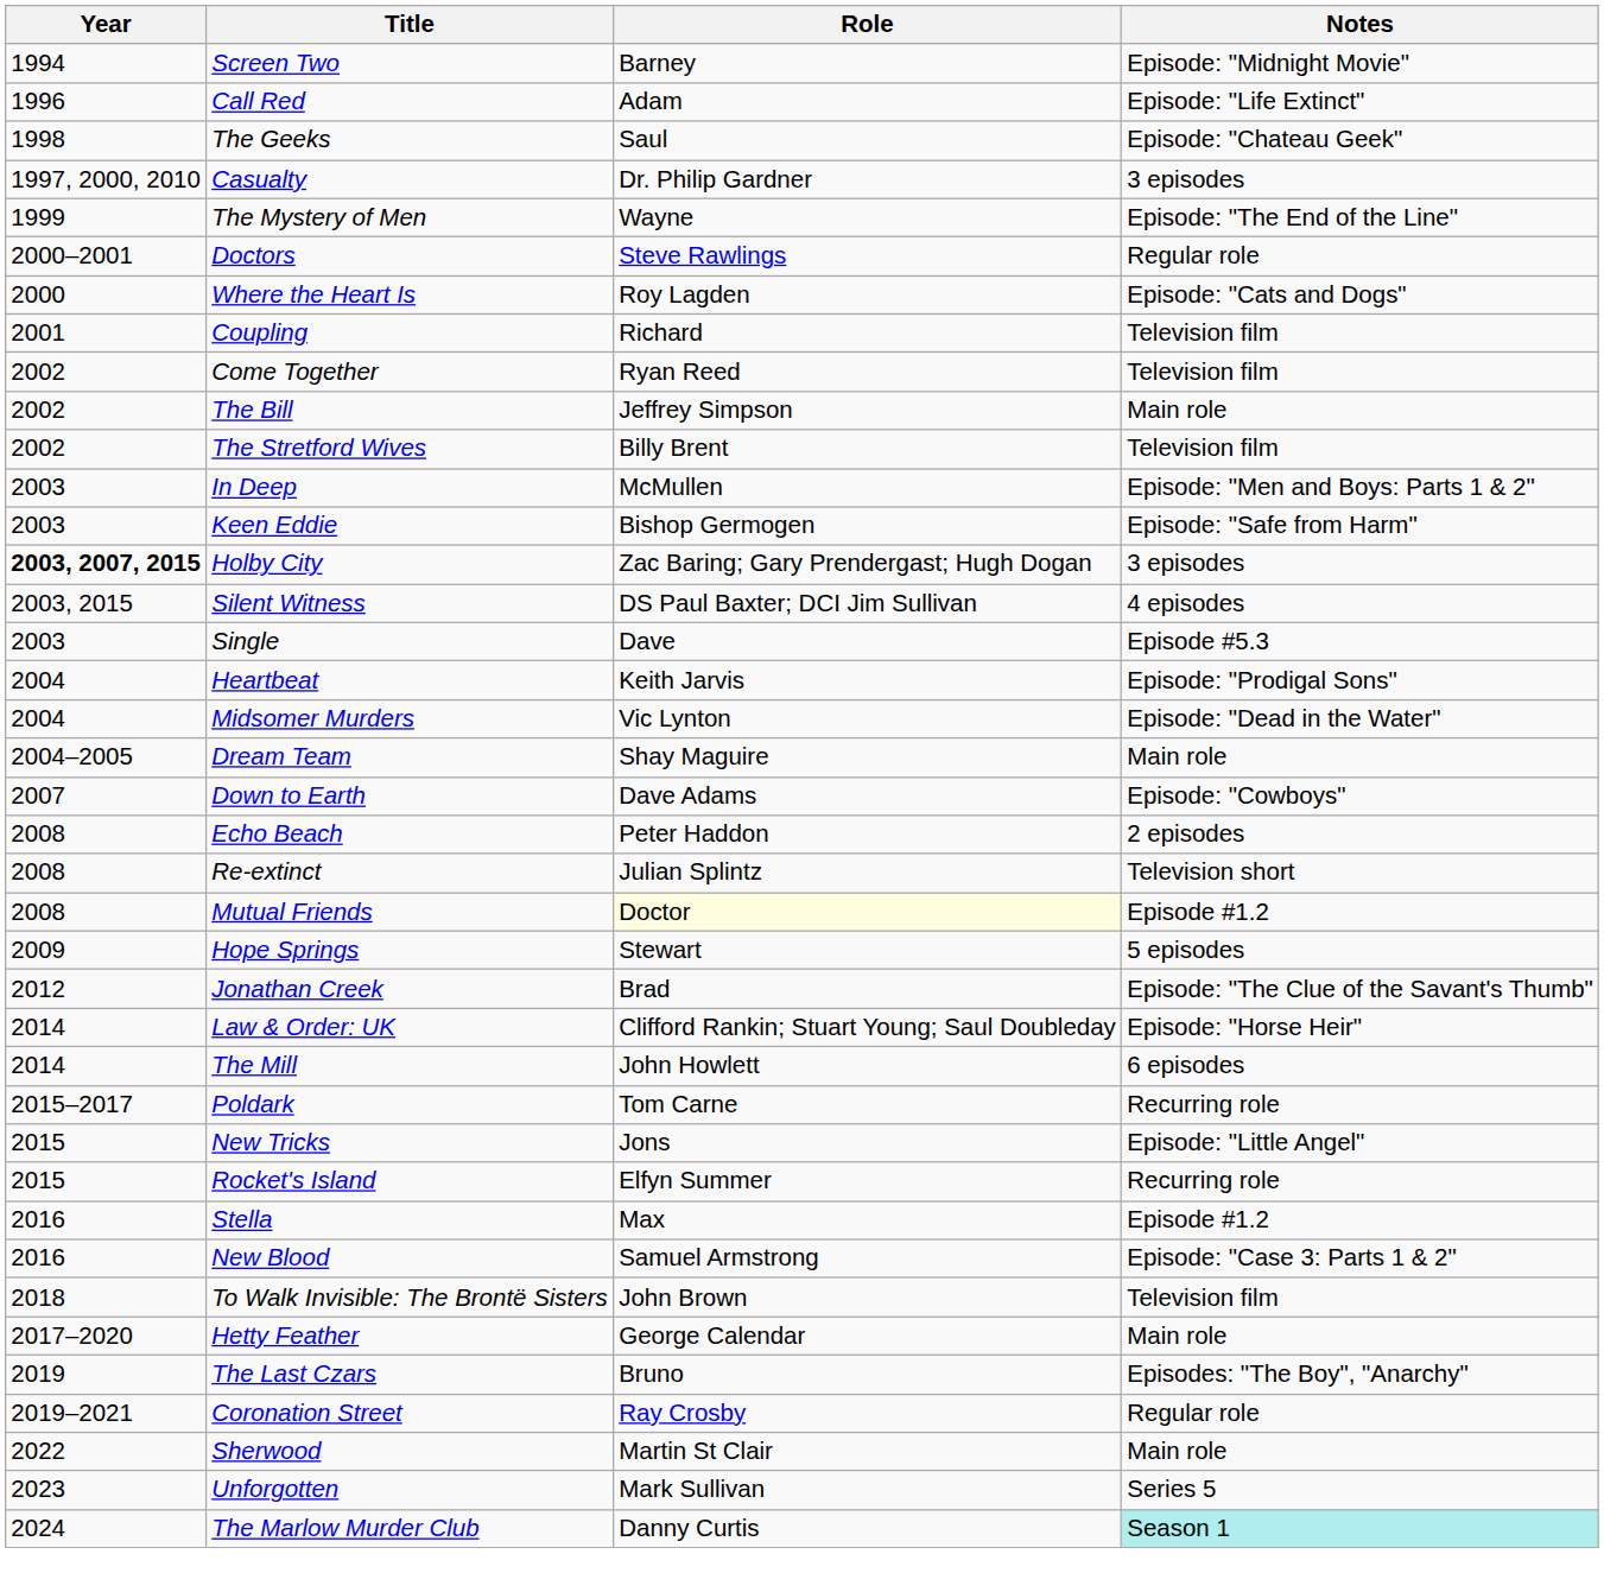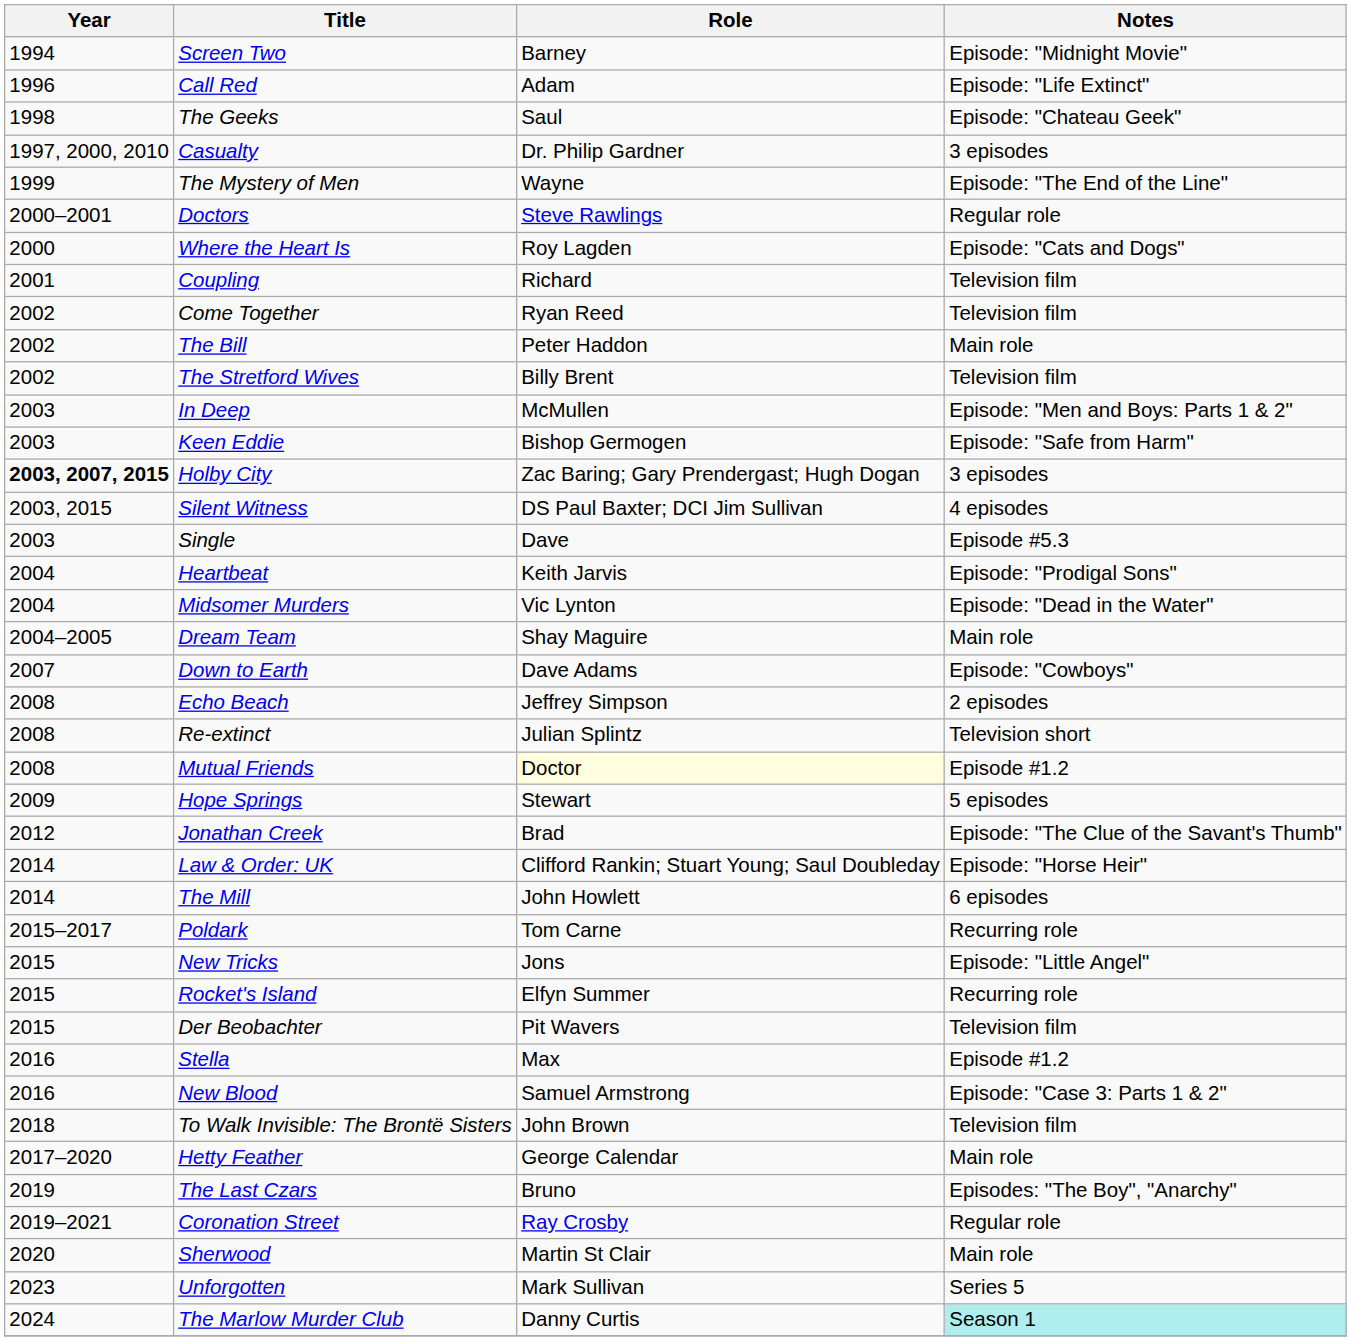 <table class="wikitable sortable">
 <tr>
 <th>Year</th>
 <th>Title</th>
 <th>Role</th>
 <th class="unsortable">Notes</th>
 </tr>
 <tr>
 <td>1994</td>
 <td><em><a href='#'>Screen Two</a></em></td>
 <td>Barney</td>
 <td>Episode: "Midnight Movie"</td>
 </tr>
 <tr>
 <td>1996</td>
 <td><em><a href='#'>Call Red</a></em></td>
 <td>Adam</td>
 <td>Episode: "Life Extinct"</td>
 </tr>
 <tr>
 <td>1998</td>
 <td><em>The Geeks</em></td>
 <td>Saul</td>
 <td>Episode: "Chateau Geek"</td>
 </tr>
 <tr>
 <td>1997, 2000, 2010</td>
 <td><em><a href='#'>Casualty</a></em></td>
 <td>Dr. Philip Gardner</td>
 <td>3 episodes</td>
 </tr>
 <tr>
 <td>1999</td>
 <td><em>The Mystery of Men</em></td>
 <td>Wayne</td>
 <td>Episode: "The End of the Line"</td>
 </tr>
 <tr>
 <td>2000–2001</td>
 <td><em><a href='#'>Doctors</a></em></td>
 <td><a href='#'>Steve Rawlings</a></td>
 <td>Regular role</td>
 </tr>
 <tr>
 <td>2000</td>
 <td><em><a href='#'>Where the Heart Is</a></em></td>
 <td>Roy Lagden</td>
 <td>Episode: "Cats and Dogs"</td>
 </tr>
 <tr>
 <td>2001</td>
 <td><em><a href='#'>Coupling</a></em></td>
 <td>Richard</td>
 <td>Television film</td>
 </tr>
 <tr>
 <td>2002</td>
 <td><em>Come Together</em></td>
 <td>Ryan Reed</td>
 <td>Television film</td>
 </tr>
 <tr>
 <td>2002</td>
 <td><em><a href='#'>The Bill</a></em></td>
-<td>Jeffrey Simpson</td>
+<td>Peter Haddon</td>
 <td>Main role</td>
 </tr>
 <tr>
 <td>2002</td>
 <td><em><a href='#'>The Stretford Wives</a></em></td>
 <td>Billy Brent</td>
 <td>Television film</td>
 </tr>
 <tr>
 <td>2003</td>
 <td><em><a href='#'>In Deep</a></em></td>
 <td>McMullen</td>
 <td>Episode: "Men and Boys: Parts 1 & 2"</td>
 </tr>
 <tr>
 <td>2003</td>
 <td><em><a href='#'>Keen Eddie</a></em></td>
 <td>Bishop Germogen</td>
 <td>Episode: "Safe from Harm"</td>
 </tr>
 <tr>
 <td><strong>2003, 2007, 2015</strong></td>
 <td><em><a href='#'>Holby City</a></em></td>
 <td>Zac Baring; Gary Prendergast; Hugh Dogan</td>
 <td>3 episodes</td>
 </tr>
 <tr>
 <td>2003, 2015</td>
 <td><em><a href='#'>Silent Witness</a></em></td>
 <td>DS Paul Baxter; DCI Jim Sullivan</td>
 <td>4 episodes</td>
 </tr>
 <tr>
 <td>2003</td>
 <td><em>Single</em></td>
 <td>Dave</td>
 <td>Episode #5.3</td>
 </tr>
 <tr>
 <td>2004</td>
 <td><em><a href='#'>Heartbeat</a></em></td>
 <td>Keith Jarvis</td>
 <td>Episode: "Prodigal Sons"</td>
 </tr>
 <tr>
 <td>2004</td>
 <td><em><a href='#'>Midsomer Murders</a></em></td>
 <td>Vic Lynton</td>
 <td>Episode: "Dead in the Water"</td>
 </tr>
 <tr>
 <td>2004–2005</td>
 <td><em><a href='#'>Dream Team</a></em></td>
 <td>Shay Maguire</td>
 <td>Main role</td>
 </tr>
 <tr>
 <td>2007</td>
 <td><em><a href='#'>Down to Earth</a></em></td>
 <td>Dave Adams</td>
 <td>Episode: "Cowboys"</td>
 </tr>
 <tr>
 <td>2008</td>
 <td><em><a href='#'>Echo Beach</a></em></td>
-<td>Peter Haddon</td>
+<td>Jeffrey Simpson</td>
 <td>2 episodes</td>
 </tr>
 <tr>
 <td>2008</td>
 <td><em>Re-extinct</em></td>
 <td>Julian Splintz</td>
 <td>Television short</td>
 </tr>
 <tr>
 <td>2008</td>
 <td><em><a href='#'>Mutual Friends</a></em></td>
 <td style="background: lightyellow;">Doctor</td>
 <td>Episode #1.2</td>
 </tr>
 <tr>
 <td>2009</td>
 <td><em><a href='#'>Hope Springs</a></em> </td>
 <td>Stewart</td>
 <td>5 episodes</td>
 </tr>
 <tr>
 <td>2012</td>
 <td><em><a href='#'>Jonathan Creek</a></em></td>
 <td>Brad</td>
 <td>Episode: "The Clue of the Savant's Thumb"</td>
 </tr>
 <tr>
 <td>2014</td>
 <td><em><a href='#'>Law & Order: UK</a></em></td>
 <td>Clifford Rankin; Stuart Young; Saul Doubleday</td>
 <td>Episode: "Horse Heir"</td>
 </tr>
 <tr>
 <td>2014</td>
 <td><em><a href='#'>The Mill</a></em></td>
 <td>John Howlett</td>
 <td>6 episodes</td>
 </tr>
 <tr>
 <td>2015–2017</td>
 <td><em><a href='#'>Poldark</a></em></td>
 <td>Tom Carne</td>
 <td>Recurring role</td>
 </tr>
 <tr>
 <td>2015</td>
 <td><em><a href='#'>New Tricks</a></em></td>
 <td>Jons</td>
 <td>Episode: "Little Angel"</td>
 </tr>
 <tr>
 <td>2015</td>
 <td><em><a href='#'>Rocket's Island</a></em></td>
 <td>Elfyn Summer</td>
 <td>Recurring role</td>
 </tr>
 <tr>
+<td>2015</td>
+<td><em>Der Beobachter</em></td>
+<td>Pit Wavers</td>
+<td>Television film</td>
+</tr>
+<tr>
 <td>2016</td>
 <td><em><a href='#'>Stella</a></em></td>
 <td>Max</td>
 <td>Episode #1.2</td>
 </tr>
 <tr>
 <td>2016</td>
 <td><em><a href='#'>New Blood</a></em></td>
 <td>Samuel Armstrong</td>
 <td>Episode: "Case 3: Parts 1 & 2"</td>
 </tr>
 <tr>
 <td>2018</td>
 <td><em>To Walk Invisible: The Brontë Sisters</em></td>
 <td>John Brown</td>
 <td>Television film</td>
 </tr>
 <tr>
 <td>2017–2020</td>
 <td><em><a href='#'>Hetty Feather</a></em></td>
 <td>George Calendar</td>
 <td>Main role</td>
 </tr>
 <tr>
 <td>2019</td>
 <td><em><a href='#'>The Last Czars</a></em></td>
 <td>Bruno</td>
 <td>Episodes: "The Boy", "Anarchy"</td>
 </tr>
 <tr>
 <td>2019–2021</td>
 <td><em><a href='#'>Coronation Street</a></em></td>
 <td><a href='#'>Ray Crosby</a></td>
 <td>Regular role</td>
 </tr>
 <tr>
-<td>2022</td>
+<td>2020</td>
 <td><em><a href='#'>Sherwood</a></em></td>
 <td>Martin St Clair</td>
 <td>Main role</td>
 </tr>
 <tr>
 <td>2023</td>
 <td><em><a href='#'>Unforgotten</a></em></td>
 <td>Mark Sullivan</td>
 <td>Series 5</td>
 </tr>
 <tr>
 <td>2024</td>
 <td><em><a href='#'>The Marlow Murder Club</a></em></td>
 <td>Danny Curtis</td>
 <td style="background: paleturquoise;">Season 1</td>
 </tr>
 <tr>
 </tr>
 </table>
